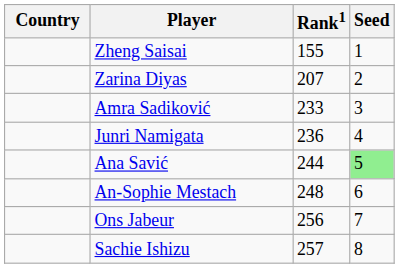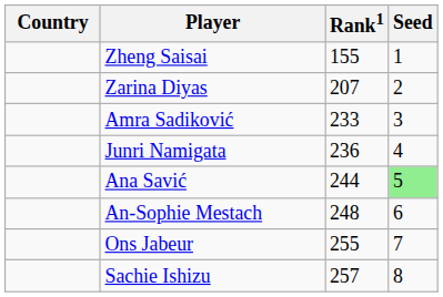 <table class="sortable wikitable">
 <tr>
 <th width="70">Country</th>
 <th width="175">Player</th>
 <th>Rank<sup>1</sup></th>
 <th>Seed</th>
 </tr>
 <tr>
 <td></td>
 <td><a href='#'>Zheng Saisai</a></td>
 <td>155</td>
 <td>1</td>
 </tr>
 <tr>
 <td></td>
 <td><a href='#'>Zarina Diyas</a></td>
 <td>207</td>
 <td>2</td>
 </tr>
 <tr>
 <td></td>
 <td><a href='#'>Amra Sadiković</a></td>
 <td>233</td>
 <td>3</td>
 </tr>
 <tr>
 <td></td>
 <td><a href='#'>Junri Namigata</a></td>
 <td>236</td>
 <td>4</td>
 </tr>
 <tr>
 <td></td>
 <td><a href='#'>Ana Savić</a></td>
 <td>244</td>
 <td style="background: lightgreen;">5</td>
 </tr>
 <tr>
 <td></td>
 <td><a href='#'>An-Sophie Mestach</a></td>
 <td>248</td>
 <td>6</td>
 </tr>
 <tr>
 <td></td>
 <td><a href='#'>Ons Jabeur</a></td>
-<td>256</td>
+<td>255</td>
 <td>7</td>
 </tr>
 <tr>
 <td></td>
 <td><a href='#'>Sachie Ishizu</a></td>
 <td>257</td>
 <td>8</td>
 </tr>
 </table>
